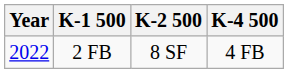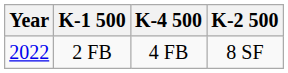 <table class="wikitable" style="text-align:center;">
 <tr>
 <th>Year</th>
 <th>K-1 500</th>
+<th>K-4 500</th>
 <th>K-2 500</th>
-<th>K-4 500</th>
 </tr>
 <tr>
 <td><a href='#'>2022</a></td>
 <td>2 FB</td>
+<td>4 FB</td>
 <td>8 SF</td>
-<td>4 FB</td>
 </tr>
 </table>
